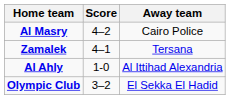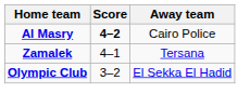 <table class="wikitable" style="text-align: center">
 <tr>
 <th>Home team</th>
 <th>Score</th>
 <th>Away team</th>
 </tr>
 <tr>
 <td><strong><a href='#'>Al Masry</a></strong></td>
-<td>4–2</td>
+<td><strong>4–2</strong></td>
 <td>Cairo Police</td>
 </tr>
 <tr>
 <td><strong><a href='#'>Zamalek</a></strong></td>
 <td>4–1</td>
 <td><a href='#'>Tersana</a></td>
 </tr>
 <tr>
-<td><strong><a href='#'>Al Ahly</a></strong></td>
-<td>1-0</td>
-<td><a href='#'>Al Ittihad Alexandria</a></td>
-</tr>
-<tr>
 <td><strong><a href='#'>Olympic Club</a></strong></td>
 <td>3–2</td>
 <td><a href='#'>El Sekka El Hadid</a></td>
 </tr>
 </table>
